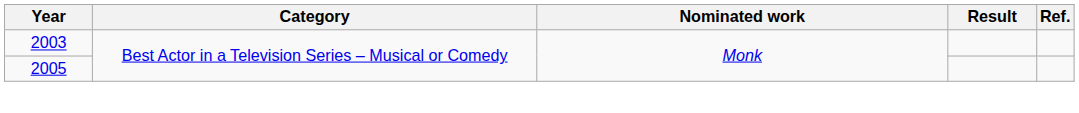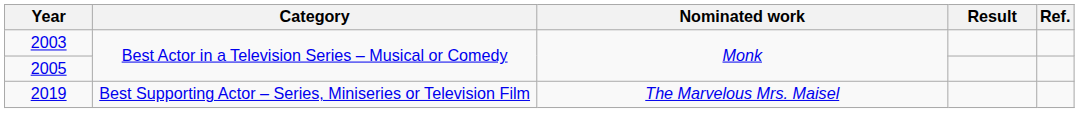 <table class="wikitable plainrowheaders" style="text-align:center;">
 <tr>
 <th scope="col" style="width:5em;">Year</th>
 <th scope="col" style="width:27em;">Category</th>
 <th scope="col" style="width:25em;">Nominated work</th>
 <th scope="col" style="width:5em;">Result</th>
 <th>Ref.</th>
 </tr>
 <tr>
 <td><a href='#'>2003</a></td>
 <td rowspan="2"><a href='#'>Best Actor in a Television Series – Musical or Comedy</a></td>
 <td rowspan="2"><em><a href='#'>Monk</a></em></td>
 <td></td>
 <td></td>
 </tr>
 <tr>
 <td><a href='#'>2005</a></td>
 <td></td>
 <td></td>
 </tr>
+<tr>
+<td><a href='#'>2019</a></td>
+<td><a href='#'>Best Supporting Actor – Series, Miniseries or Television Film</a></td>
+<td><em><a href='#'>The Marvelous Mrs. Maisel</a></em></td>
+<td></td>
+<td></td>
+</tr>
 </table>
